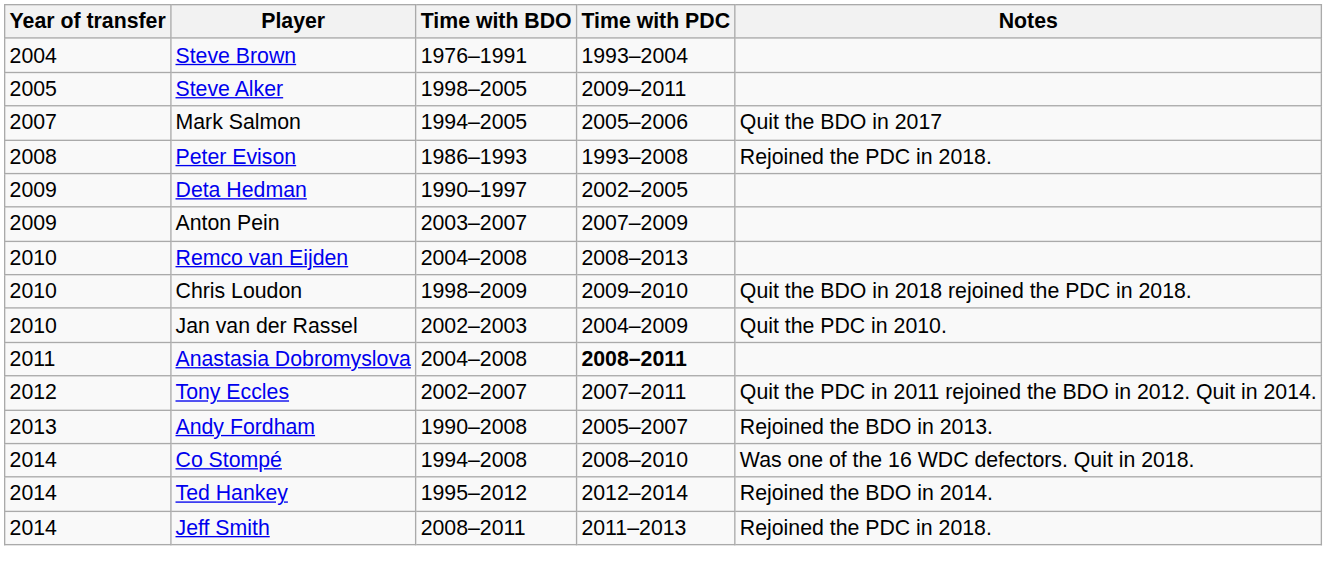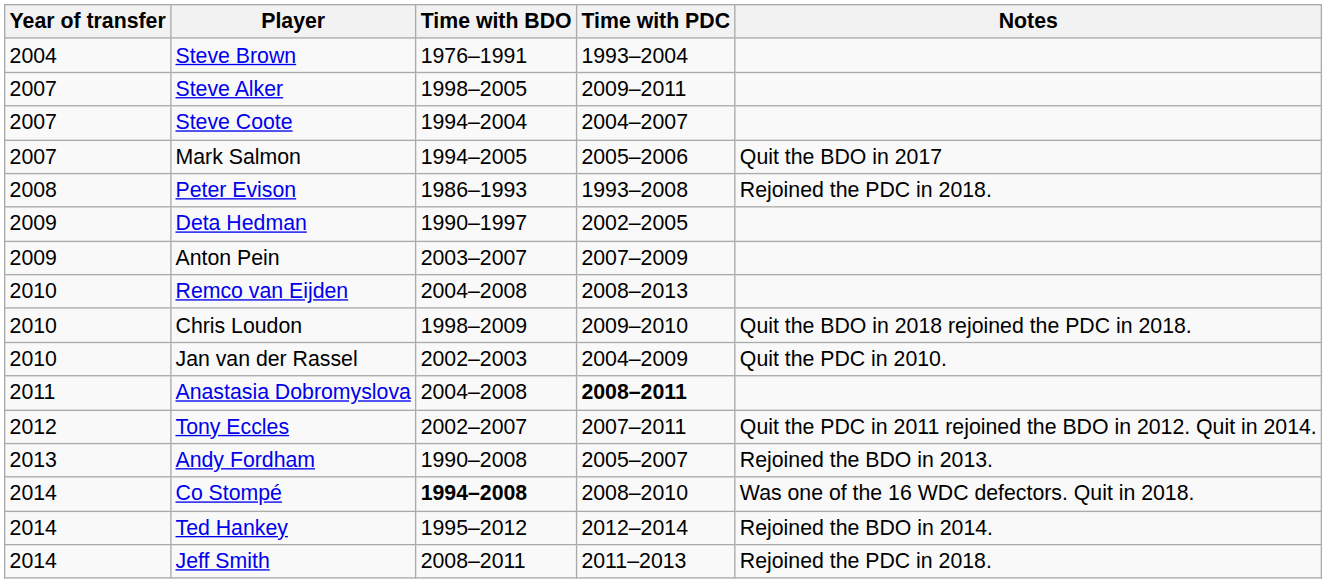 <table class="wikitable">
 <tr>
 <th>Year of transfer</th>
 <th>Player</th>
 <th>Time with BDO</th>
 <th>Time with PDC</th>
 <th>Notes</th>
 </tr>
 <tr>
 <td>2004</td>
 <td> <a href='#'>Steve Brown</a></td>
 <td>1976–1991</td>
 <td>1993–2004</td>
 <td></td>
 </tr>
 <tr>
-<td>2005</td>
+<td>2007</td>
 <td> <a href='#'>Steve Alker</a></td>
 <td>1998–2005</td>
 <td>2009–2011</td>
+<td></td>
+</tr>
+<tr>
+<td>2007</td>
+<td> <a href='#'>Steve Coote</a></td>
+<td>1994–2004</td>
+<td>2004–2007</td>
 <td></td>
 </tr>
 <tr>
 <td>2007</td>
 <td> Mark Salmon</td>
 <td>1994–2005</td>
 <td>2005–2006</td>
 <td>Quit the BDO in 2017</td>
 </tr>
 <tr>
 <td>2008</td>
 <td> <a href='#'>Peter Evison</a></td>
 <td>1986–1993</td>
 <td>1993–2008</td>
 <td>Rejoined the PDC in 2018.</td>
 </tr>
 <tr>
 <td>2009</td>
 <td> <a href='#'>Deta Hedman</a></td>
 <td>1990–1997</td>
 <td>2002–2005</td>
 <td></td>
 </tr>
 <tr>
 <td>2009</td>
 <td> Anton Pein</td>
 <td>2003–2007</td>
 <td>2007–2009</td>
 <td></td>
 </tr>
 <tr>
 <td>2010</td>
 <td> <a href='#'>Remco van Eijden</a></td>
 <td>2004–2008</td>
 <td>2008–2013</td>
 <td></td>
 </tr>
 <tr>
 <td>2010</td>
 <td> Chris Loudon</td>
 <td>1998–2009</td>
 <td>2009–2010</td>
 <td>Quit the BDO in 2018 rejoined the PDC in 2018.</td>
 </tr>
 <tr>
 <td>2010</td>
 <td> Jan van der Rassel</td>
 <td>2002–2003</td>
 <td>2004–2009</td>
 <td>Quit the PDC in 2010.</td>
 </tr>
 <tr>
 <td>2011</td>
 <td> <a href='#'>Anastasia Dobromyslova</a></td>
 <td>2004–2008</td>
 <td><strong>2008–2011</strong></td>
 <td></td>
 </tr>
 <tr>
 <td>2012</td>
 <td> <a href='#'>Tony Eccles</a></td>
 <td>2002–2007</td>
 <td>2007–2011</td>
 <td>Quit the PDC in 2011 rejoined the BDO in 2012. Quit in 2014.</td>
 </tr>
 <tr>
 <td>2013</td>
 <td> <a href='#'>Andy Fordham</a></td>
 <td>1990–2008</td>
 <td>2005–2007</td>
 <td>Rejoined the BDO in 2013.</td>
 </tr>
 <tr>
 <td>2014</td>
 <td> <a href='#'>Co Stompé</a></td>
-<td>1994–2008</td>
+<td><strong>1994–2008</strong></td>
 <td>2008–2010</td>
 <td>Was one of the 16 WDC defectors. Quit in 2018.</td>
 </tr>
 <tr>
 <td>2014</td>
 <td> <a href='#'>Ted Hankey</a></td>
 <td>1995–2012</td>
 <td>2012–2014</td>
 <td>Rejoined the BDO in 2014.</td>
 </tr>
 <tr>
 <td>2014</td>
 <td> <a href='#'>Jeff Smith</a></td>
 <td>2008–2011</td>
 <td>2011–2013</td>
 <td>Rejoined the PDC in 2018.</td>
 </tr>
 </table>
